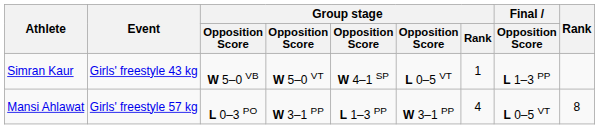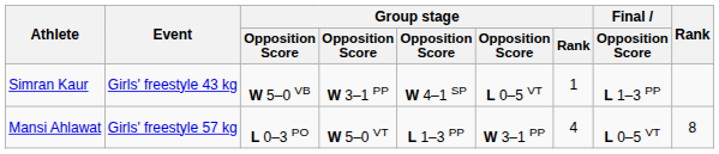 <table class=wikitable style="text-align:center; font-size:90%">
 <tr>
 <th rowspan="2">Athlete</th>
 <th rowspan="2">Event</th>
 <th colspan="5">Group stage</th>
 <th>Final / </th>
 <th rowspan="2">Rank</th>
 </tr>
 <tr style="font-size:95%">
 <th>Opposition<br>Score</th>
 <th>Opposition<br>Score</th>
 <th>Opposition<br>Score</th>
 <th>Opposition<br>Score</th>
 <th>Rank</th>
 <th>Opposition<br>Score</th>
 </tr>
 <tr>
 <td align=left><a href='#'>Simran Kaur</a></td>
 <td align=left><a href='#'>Girls' freestyle 43 kg</a></td>
 <td><br><strong>W</strong> 5–0 <sup>VB</sup></td>
-<td><br><strong>W</strong> 5–0 <sup>VT</sup></td>
+<td><br><strong>W</strong> 3–1 <sup>PP</sup></td>
 <td><br><strong>W</strong> 4–1 <sup>SP</sup></td>
 <td><br><strong>L</strong> 0–5 <sup>VT</sup></td>
 <td>1</td>
 <td><br><strong>L</strong> 1–3 <sup>PP</sup></td>
 <td></td>
 </tr>
 <tr>
 <td align=left><a href='#'>Mansi Ahlawat</a></td>
 <td align=left><a href='#'>Girls' freestyle 57 kg</a></td>
 <td><br><strong>L</strong> 0–3 <sup>PO</sup></td>
-<td><br><strong>W</strong> 3–1 <sup>PP</sup></td>
+<td><br><strong>W</strong> 5–0 <sup>VT</sup></td>
 <td><br><strong>L</strong> 1–3 <sup>PP</sup></td>
 <td><br><strong>W</strong> 3–1 <sup>PP</sup></td>
 <td>4</td>
 <td><br><strong>L</strong> 0–5 <sup>VT</sup></td>
 <td>8</td>
 </tr>
 </table>
